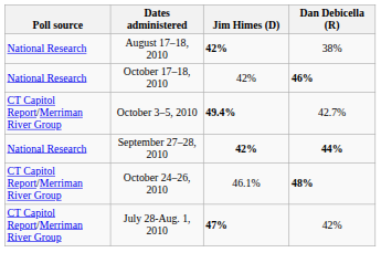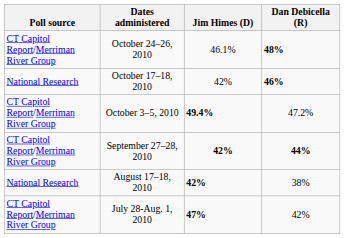 <table class="wikitable">
 <tr valign=bottom>
 <th width='150'>Poll source</th>
 <th width='130'>Dates administered</th>
 <th width='120'>Jim Himes (D)</th>
 <th width='120'>Dan Debicella (R)</th>
 </tr>
 <tr>
-<td><a href='#'>National Research</a></td>
-<td align=center>August 17–18, 2010</td>
-<td><strong>42%</strong></td>
-<td align=center>38%</td>
+<td><a href='#'>CT Capitol Report</a>/<a href='#'>Merriman River Group</a></td>
+<td align=center>October 24–26, 2010</td>
+<td align=center>46.1%</td>
+<td><strong>48%</strong></td>
 </tr>
 <tr>
 <td><a href='#'>National Research</a></td>
 <td align=center>October 17–18, 2010</td>
 <td align=center>42%</td>
 <td><strong>46%</strong></td>
 </tr>
 <tr>
 <td><a href='#'>CT Capitol Report</a>/<a href='#'>Merriman River Group</a></td>
 <td align=center>October 3–5, 2010</td>
 <td><strong>49.4%</strong></td>
-<td align=center>42.7%</td>
+<td align=center>47.2%</td>
 </tr>
 <tr>
-<td><a href='#'>National Research</a></td>
+<td><a href='#'>CT Capitol Report</a>/<a href='#'>Merriman River Group</a></td>
 <td align=center>September 27–28, 2010</td>
 <td align=center><strong>42%</strong></td>
 <td align=center><strong>44%</strong></td>
 </tr>
 <tr>
-<td><a href='#'>CT Capitol Report</a>/<a href='#'>Merriman River Group</a></td>
-<td align=center>October 24–26, 2010</td>
-<td align=center>46.1%</td>
-<td><strong>48%</strong></td>
+<td><a href='#'>National Research</a></td>
+<td align=center>August 17–18, 2010</td>
+<td><strong>42%</strong></td>
+<td align=center>38%</td>
 </tr>
 <tr>
 <td><a href='#'>CT Capitol Report</a>/<a href='#'>Merriman River Group</a></td>
 <td align=center>July 28-Aug. 1, 2010</td>
 <td><strong>47%</strong></td>
 <td align=center>42%</td>
 </tr>
 </table>
